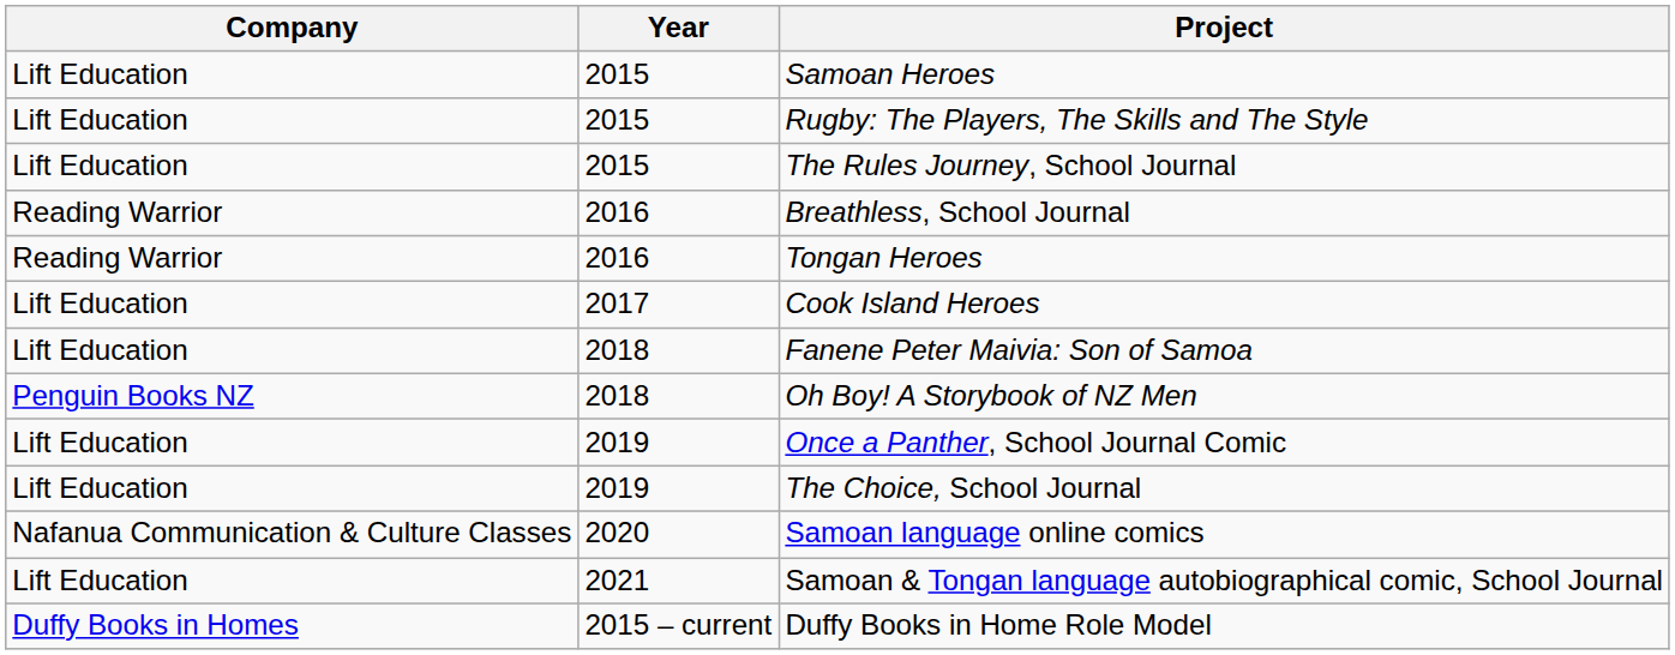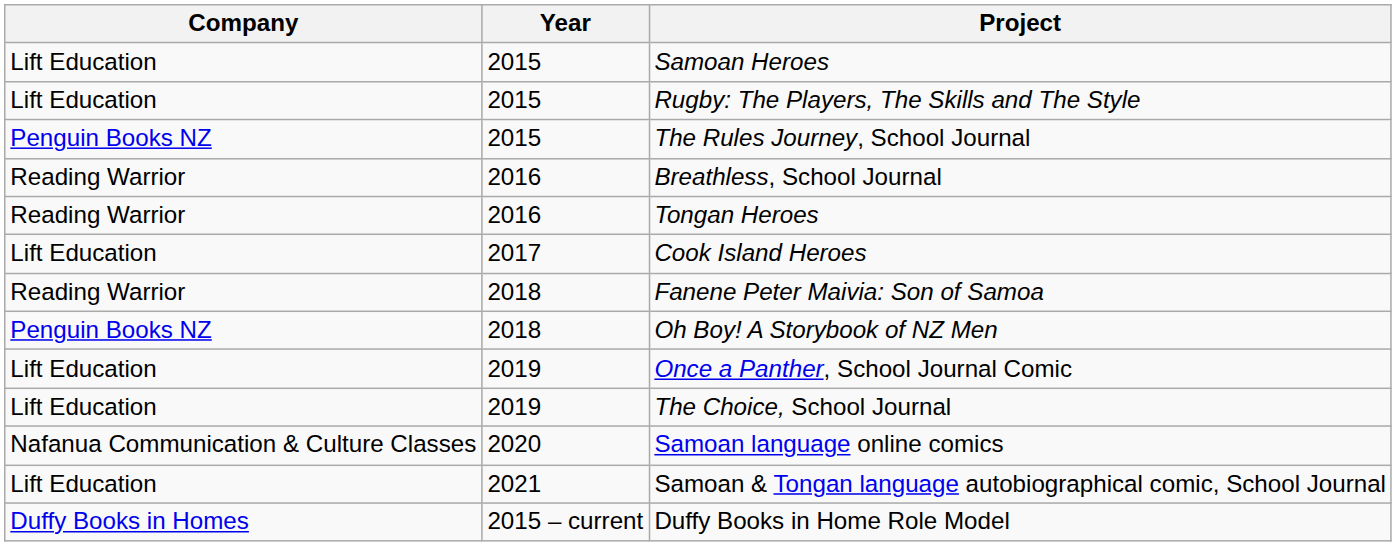 <table class="wikitable">
 <tr>
 <th>Company</th>
 <th>Year</th>
 <th>Project</th>
 </tr>
 <tr>
 <td>Lift Education</td>
 <td>2015</td>
 <td><em>Samoan Heroes</em></td>
 </tr>
 <tr>
 <td>Lift Education</td>
 <td>2015</td>
 <td><em>Rugby: The Players, The Skills and The Style</em></td>
 </tr>
 <tr>
-<td>Lift Education</td>
+<td><a href='#'>Penguin Books NZ</a></td>
 <td>2015</td>
 <td><em>The Rules Journey</em>, School Journal</td>
 </tr>
 <tr>
 <td>Reading Warrior</td>
 <td>2016</td>
 <td><em>Breathless</em>, School Journal</td>
 </tr>
 <tr>
 <td>Reading Warrior</td>
 <td>2016</td>
 <td><em>Tongan Heroes</em></td>
 </tr>
 <tr>
 <td>Lift Education</td>
 <td>2017</td>
 <td><em>Cook Island Heroes</em></td>
 </tr>
 <tr>
-<td>Lift Education</td>
+<td>Reading Warrior</td>
 <td>2018</td>
 <td><em>Fanene Peter Maivia: Son of Samoa</em></td>
 </tr>
 <tr>
 <td><a href='#'>Penguin Books NZ</a></td>
 <td>2018</td>
 <td><em>Oh Boy! A Storybook of NZ Men</em></td>
 </tr>
 <tr>
 <td>Lift Education</td>
 <td>2019</td>
 <td><em><a href='#'>Once a Panther</a></em>, School Journal Comic</td>
 </tr>
 <tr>
 <td>Lift Education</td>
 <td>2019</td>
 <td><em>The Choice,</em> School Journal</td>
 </tr>
 <tr>
 <td>Nafanua Communication & Culture Classes</td>
 <td>2020</td>
 <td><a href='#'>Samoan language</a> online comics</td>
 </tr>
 <tr>
 <td>Lift Education</td>
 <td>2021</td>
 <td>Samoan & <a href='#'>Tongan language</a> autobiographical comic, School Journal</td>
 </tr>
 <tr>
 <td><a href='#'>Duffy Books in Homes</a></td>
 <td>2015 – current</td>
 <td>Duffy Books in Home Role Model</td>
 </tr>
 </table>
